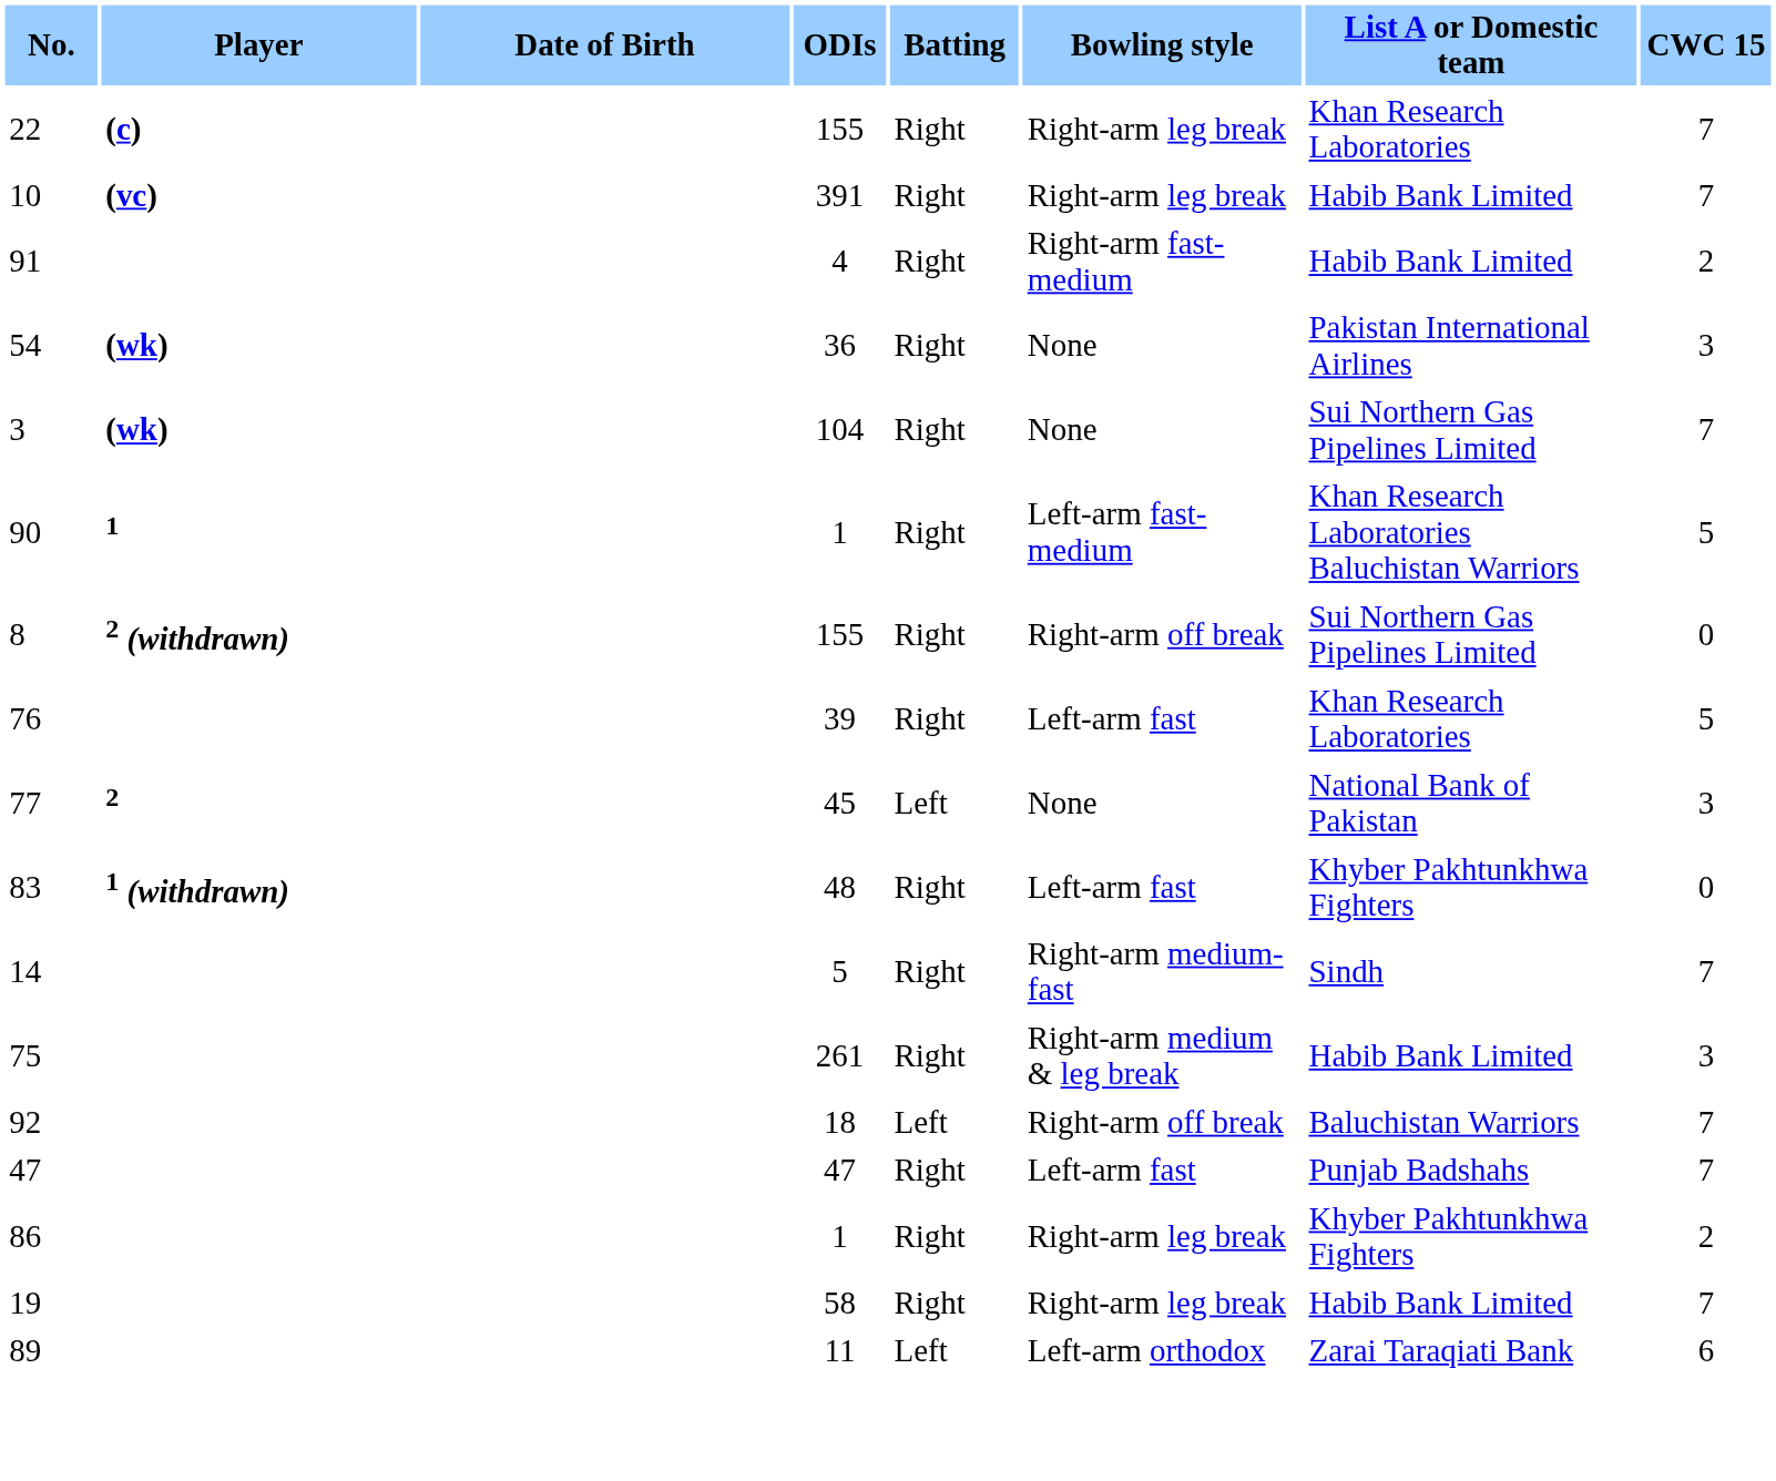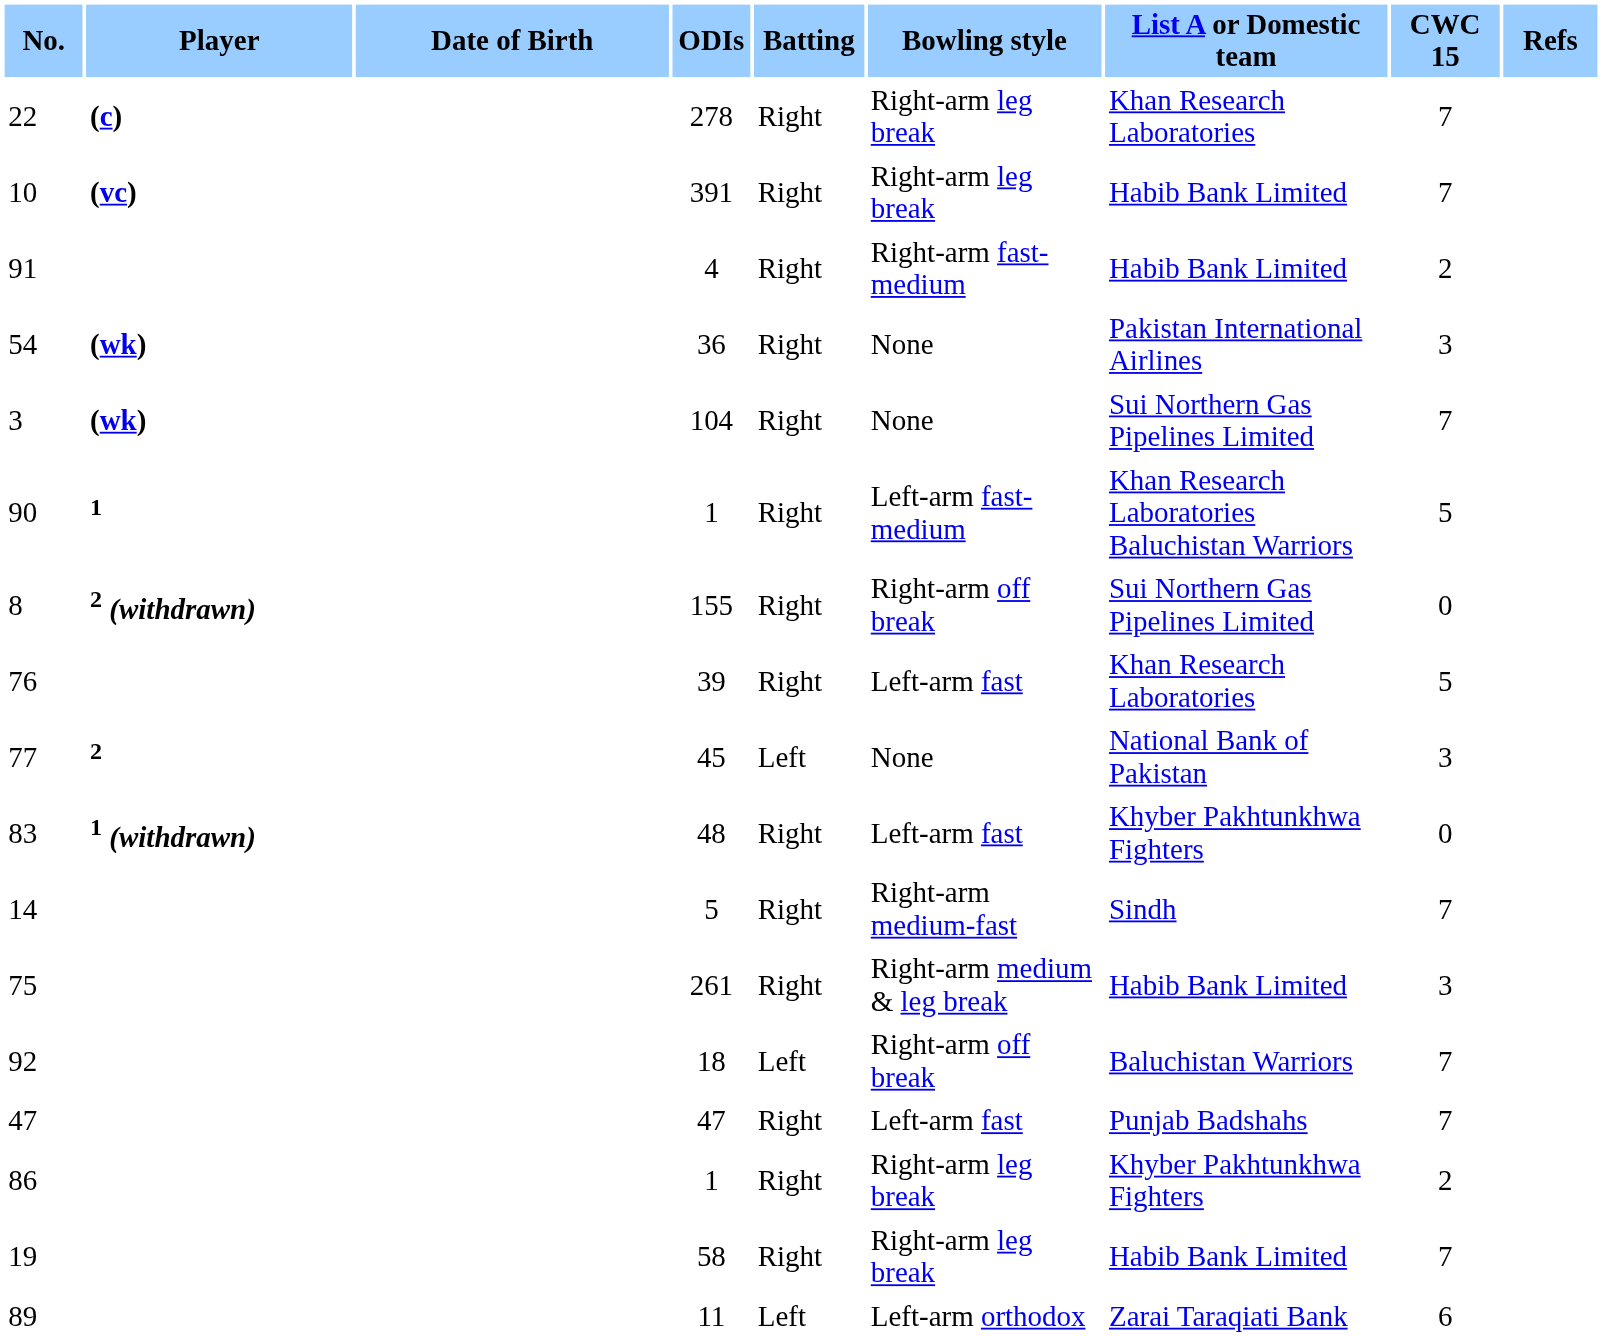 <table class="sortable plainrowheaders" style="width:100%;" border="0" cellspacing="2" cellpadding="2">
 <tr>
 <th style="background-color:#99ccff;" scope="col" width=5%>No.</th>
 <th style="background-color:#99ccff;" scope="col" width=17%>Player</th>
 <th style="background-color:#99ccff;" scope="col" width=20%>Date of Birth</th>
 <th style="background-color:#99ccff;" scope="col" width=5%>ODIs</th>
 <th style="background-color:#99ccff;" scope="col" width=7%>Batting</th>
 <th style="background-color:#99ccff;" scope="col" width=15%>Bowling style</th>
 <th style="background-color:#99ccff;" scope="col" width=18%><a href='#'>List A</a> or Domestic team</th>
 <th style="background-color:#99ccff;" scope="col" width=7%>CWC 15</th>
+<th style="background-color:#99ccff;" scope="col" width=6% class="unsortable">Refs</th>
 </tr>
 <tr>
 <td>22</td>
 <th scope="row" align="left"> (<a href='#'>c</a>)</th>
 <td></td>
-<td align="center">155</td>
+<td align="center">278</td>
 <td>Right</td>
 <td>Right-arm <a href='#'>leg break</a></td>
 <td><a href='#'>Khan Research Laboratories</a></td>
 <td align="center">7</td>
+<td align="center"></td>
 </tr>
 <tr>
 <td>10</td>
 <th scope="row" align="left"> (<a href='#'>vc</a>)</th>
 <td></td>
 <td align="center">391</td>
 <td>Right</td>
 <td>Right-arm <a href='#'>leg break</a></td>
 <td><a href='#'>Habib Bank Limited</a></td>
 <td align="center">7</td>
+<td align="center"></td>
 </tr>
 <tr>
 <td>91</td>
 <th scope="row" align="left"></th>
 <td></td>
 <td align="center">4</td>
 <td>Right</td>
 <td>Right-arm <a href='#'>fast-medium</a></td>
 <td><a href='#'>Habib Bank Limited</a></td>
 <td align="center">2</td>
+<td align="center"></td>
 </tr>
 <tr>
 <td>54</td>
 <th scope="row" align="left"> (<a href='#'>wk</a>)</th>
 <td></td>
 <td align="center">36</td>
 <td>Right</td>
 <td>None</td>
 <td><a href='#'>Pakistan International Airlines</a></td>
 <td align="center">3</td>
+<td align="center"></td>
 </tr>
 <tr>
 <td>3</td>
 <th scope="row" align="left"> (<a href='#'>wk</a>)</th>
 <td></td>
 <td align="center">104</td>
 <td>Right</td>
 <td>None</td>
 <td><a href='#'>Sui Northern Gas Pipelines Limited</a></td>
 <td align="center">7</td>
+<td align="center"></td>
 </tr>
 <tr>
 <td>90</td>
 <th scope="row" align="left"><sup>1</sup></th>
 <td></td>
 <td align="center">1</td>
 <td>Right</td>
 <td>Left-arm <a href='#'>fast-medium</a></td>
 <td><a href='#'>Khan Research Laboratories</a> <br> <a href='#'>Baluchistan Warriors</a></td>
 <td align="center">5</td>
+<td align="center"></td>
 </tr>
 <tr>
 <td>8</td>
 <th scope="row" align="left"><sup>2</sup> <em>(withdrawn)</em></th>
 <td></td>
 <td align="center">155</td>
 <td>Right</td>
 <td>Right-arm <a href='#'>off break</a> </td>
 <td><a href='#'>Sui Northern Gas Pipelines Limited</a></td>
 <td align="center">0</td>
+<td align="center"></td>
 </tr>
 <tr>
 <td>76</td>
 <th scope="row" align="left"></th>
 <td></td>
 <td align="center">39</td>
 <td>Right</td>
 <td>Left-arm <a href='#'>fast</a></td>
 <td><a href='#'>Khan Research Laboratories</a></td>
 <td align="center">5</td>
+<td align="center"></td>
 </tr>
 <tr>
 <td>77</td>
 <th scope="row" align="left"><sup>2</sup></th>
 <td></td>
 <td align="center">45</td>
 <td>Left</td>
 <td>None</td>
 <td><a href='#'>National Bank of Pakistan</a></td>
 <td align="center">3</td>
+<td align="center"></td>
 </tr>
 <tr>
 <td>83</td>
 <th scope="row" align="left"><sup>1</sup> <em>(withdrawn)</em></th>
 <td></td>
 <td align="center">48</td>
 <td>Right</td>
 <td>Left-arm <a href='#'>fast</a></td>
 <td><a href='#'>Khyber Pakhtunkhwa Fighters</a></td>
 <td align="center">0</td>
+<td align="center"></td>
 </tr>
 <tr>
 <td>14</td>
 <th scope="row" align="left"></th>
 <td></td>
 <td align="center">5</td>
 <td>Right</td>
 <td>Right-arm <a href='#'>medium-fast</a></td>
 <td><a href='#'>Sindh</a></td>
 <td align="center">7</td>
+<td align="center"></td>
 </tr>
 <tr>
 <td>75</td>
 <th scope="row" align="left"></th>
 <td></td>
 <td align="center">261</td>
 <td>Right</td>
 <td>Right-arm <a href='#'>medium</a> & <a href='#'>leg break</a></td>
 <td><a href='#'>Habib Bank Limited</a></td>
 <td align="center">3</td>
+<td align="center"></td>
 </tr>
 <tr>
 <td>92</td>
 <th scope="row" align="left"></th>
 <td></td>
 <td align="center">18</td>
 <td>Left</td>
 <td>Right-arm <a href='#'>off break</a></td>
 <td><a href='#'>Baluchistan Warriors</a></td>
 <td align="center">7</td>
+<td align="center"></td>
 </tr>
 <tr>
 <td>47</td>
 <th scope="row" align="left"></th>
 <td></td>
 <td align="center">47</td>
 <td>Right</td>
 <td>Left-arm <a href='#'>fast</a></td>
 <td><a href='#'>Punjab Badshahs</a></td>
 <td align="center">7</td>
+<td align="center"></td>
 </tr>
 <tr>
 <td>86</td>
 <th scope="row" align="left"></th>
 <td></td>
 <td align="center">1</td>
 <td>Right</td>
 <td>Right-arm <a href='#'>leg break</a></td>
 <td><a href='#'>Khyber Pakhtunkhwa Fighters</a></td>
 <td align="center">2</td>
+<td align="center"></td>
 </tr>
 <tr>
 <td>19</td>
 <th scope="row" align="left"></th>
 <td></td>
 <td align="center">58</td>
 <td>Right</td>
 <td>Right-arm <a href='#'>leg break</a></td>
 <td><a href='#'>Habib Bank Limited</a></td>
 <td align="center">7</td>
+<td align="center"></td>
 </tr>
 <tr>
 <td>89</td>
 <th scope="row" align="left"></th>
 <td></td>
 <td align="center">11</td>
 <td>Left</td>
 <td>Left-arm <a href='#'>orthodox</a></td>
 <td><a href='#'>Zarai Taraqiati Bank</a></td>
 <td align="center">6</td>
+<td align="center"></td>
 </tr>
 </table>
